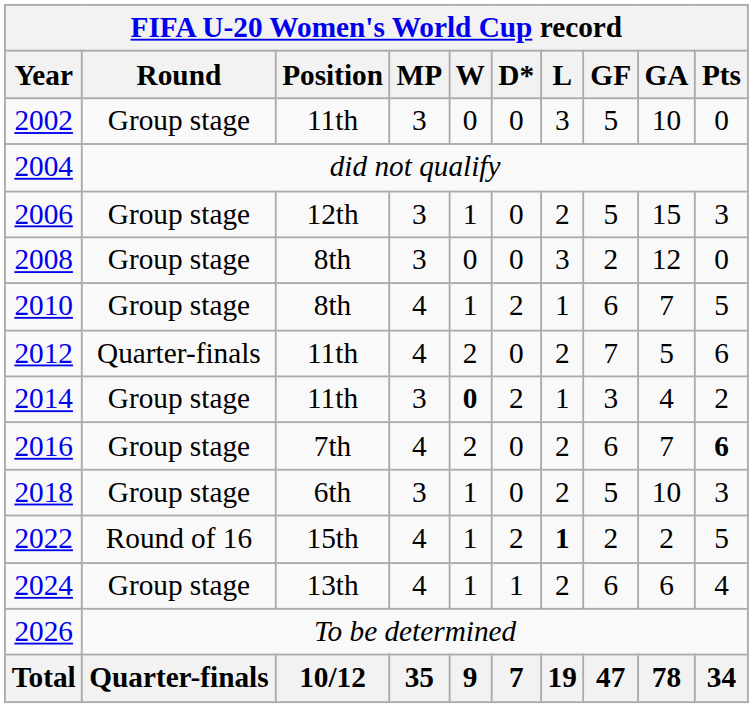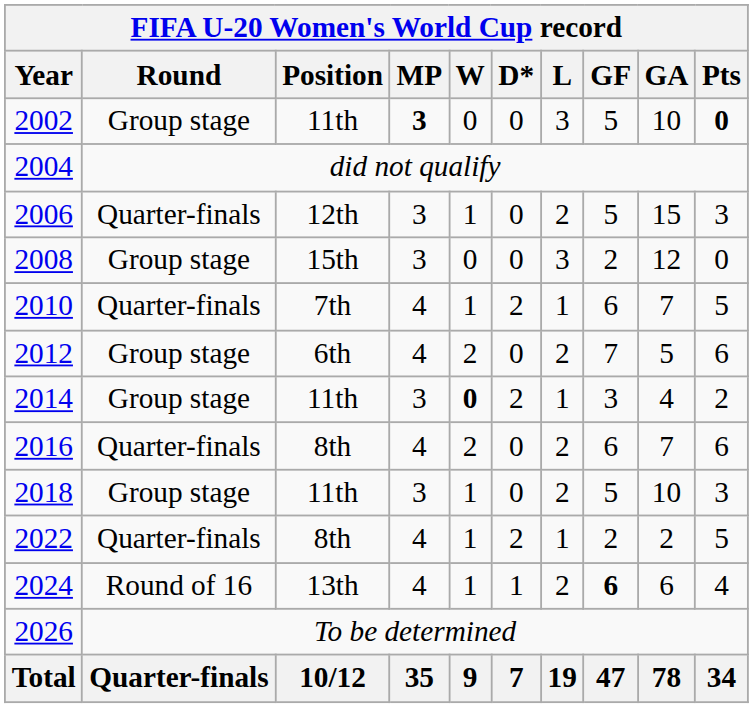 <table class="wikitable" style="text-align: center;">
 <tr>
 <th colspan=10><a href='#'>FIFA U-20 Women's World Cup</a> record</th>
 </tr>
 <tr>
 <th>Year</th>
 <th>Round</th>
 <th>Position</th>
 <th>MP</th>
 <th>W</th>
 <th>D*</th>
 <th>L</th>
 <th>GF</th>
 <th>GA</th>
 <th>Pts</th>
 </tr>
 <tr>
 <td> <a href='#'>2002</a></td>
 <td>Group stage</td>
 <td>11th</td>
-<td>3</td>
+<td><strong>3</strong></td>
 <td>0</td>
 <td>0</td>
 <td>3</td>
 <td>5</td>
 <td>10</td>
-<td>0</td>
+<td><strong>0</strong></td>
 </tr>
 <tr>
 <td> <a href='#'>2004</a></td>
 <td colspan=9><em>did not qualify</em></td>
 </tr>
 <tr>
 <td> <a href='#'>2006</a></td>
-<td>Group stage</td>
+<td>Quarter-finals</td>
 <td>12th</td>
 <td>3</td>
 <td>1</td>
 <td>0</td>
 <td>2</td>
 <td>5</td>
 <td>15</td>
 <td>3</td>
 </tr>
 <tr>
 <td> <a href='#'>2008</a></td>
 <td>Group stage</td>
-<td>8th</td>
+<td>15th</td>
 <td>3</td>
 <td>0</td>
 <td>0</td>
 <td>3</td>
 <td>2</td>
 <td>12</td>
 <td>0</td>
 </tr>
 <tr>
 <td> <a href='#'>2010</a></td>
-<td>Group stage</td>
-<td>8th</td>
+<td>Quarter-finals</td>
+<td>7th</td>
 <td>4</td>
 <td>1</td>
 <td>2</td>
 <td>1</td>
 <td>6</td>
 <td>7</td>
 <td>5</td>
 </tr>
 <tr>
 <td> <a href='#'>2012</a></td>
-<td>Quarter-finals</td>
-<td>11th</td>
+<td>Group stage</td>
+<td>6th</td>
 <td>4</td>
 <td>2</td>
 <td>0</td>
 <td>2</td>
 <td>7</td>
 <td>5</td>
 <td>6</td>
 </tr>
 <tr>
 <td> <a href='#'>2014</a></td>
 <td>Group stage</td>
 <td>11th</td>
 <td>3</td>
 <td><strong>0</strong></td>
 <td>2</td>
 <td>1</td>
 <td>3</td>
 <td>4</td>
 <td>2</td>
 </tr>
 <tr>
 <td> <a href='#'>2016</a></td>
-<td>Group stage</td>
-<td>7th</td>
+<td>Quarter-finals</td>
+<td>8th</td>
 <td>4</td>
 <td>2</td>
 <td>0</td>
 <td>2</td>
 <td>6</td>
 <td>7</td>
-<td><strong>6</strong></td>
+<td>6</td>
 </tr>
 <tr>
 <td> <a href='#'>2018</a></td>
 <td>Group stage</td>
-<td>6th</td>
+<td>11th</td>
 <td>3</td>
 <td>1</td>
 <td>0</td>
 <td>2</td>
 <td>5</td>
 <td>10</td>
 <td>3</td>
 </tr>
 <tr>
 <td> <a href='#'>2022</a></td>
-<td>Round of 16</td>
-<td>15th</td>
+<td>Quarter-finals</td>
+<td>8th</td>
 <td>4</td>
 <td>1</td>
 <td>2</td>
-<td><strong>1</strong></td>
+<td>1</td>
 <td>2</td>
 <td>2</td>
 <td>5</td>
 </tr>
 <tr>
 <td> <a href='#'>2024</a></td>
-<td>Group stage</td>
+<td>Round of 16</td>
 <td>13th</td>
 <td>4</td>
 <td>1</td>
 <td>1</td>
 <td>2</td>
-<td>6</td>
+<td><strong>6</strong></td>
 <td>6</td>
 <td>4</td>
 </tr>
 <tr>
 <td> <a href='#'>2026</a></td>
 <td colspan=9><em>To be determined</em></td>
 </tr>
 <tr>
 <th>Total</th>
 <th>Quarter-finals</th>
 <th>10/12</th>
 <th>35</th>
 <th>9</th>
 <th>7</th>
 <th>19</th>
 <th>47</th>
 <th>78</th>
 <th>34</th>
 </tr>
 </table>
